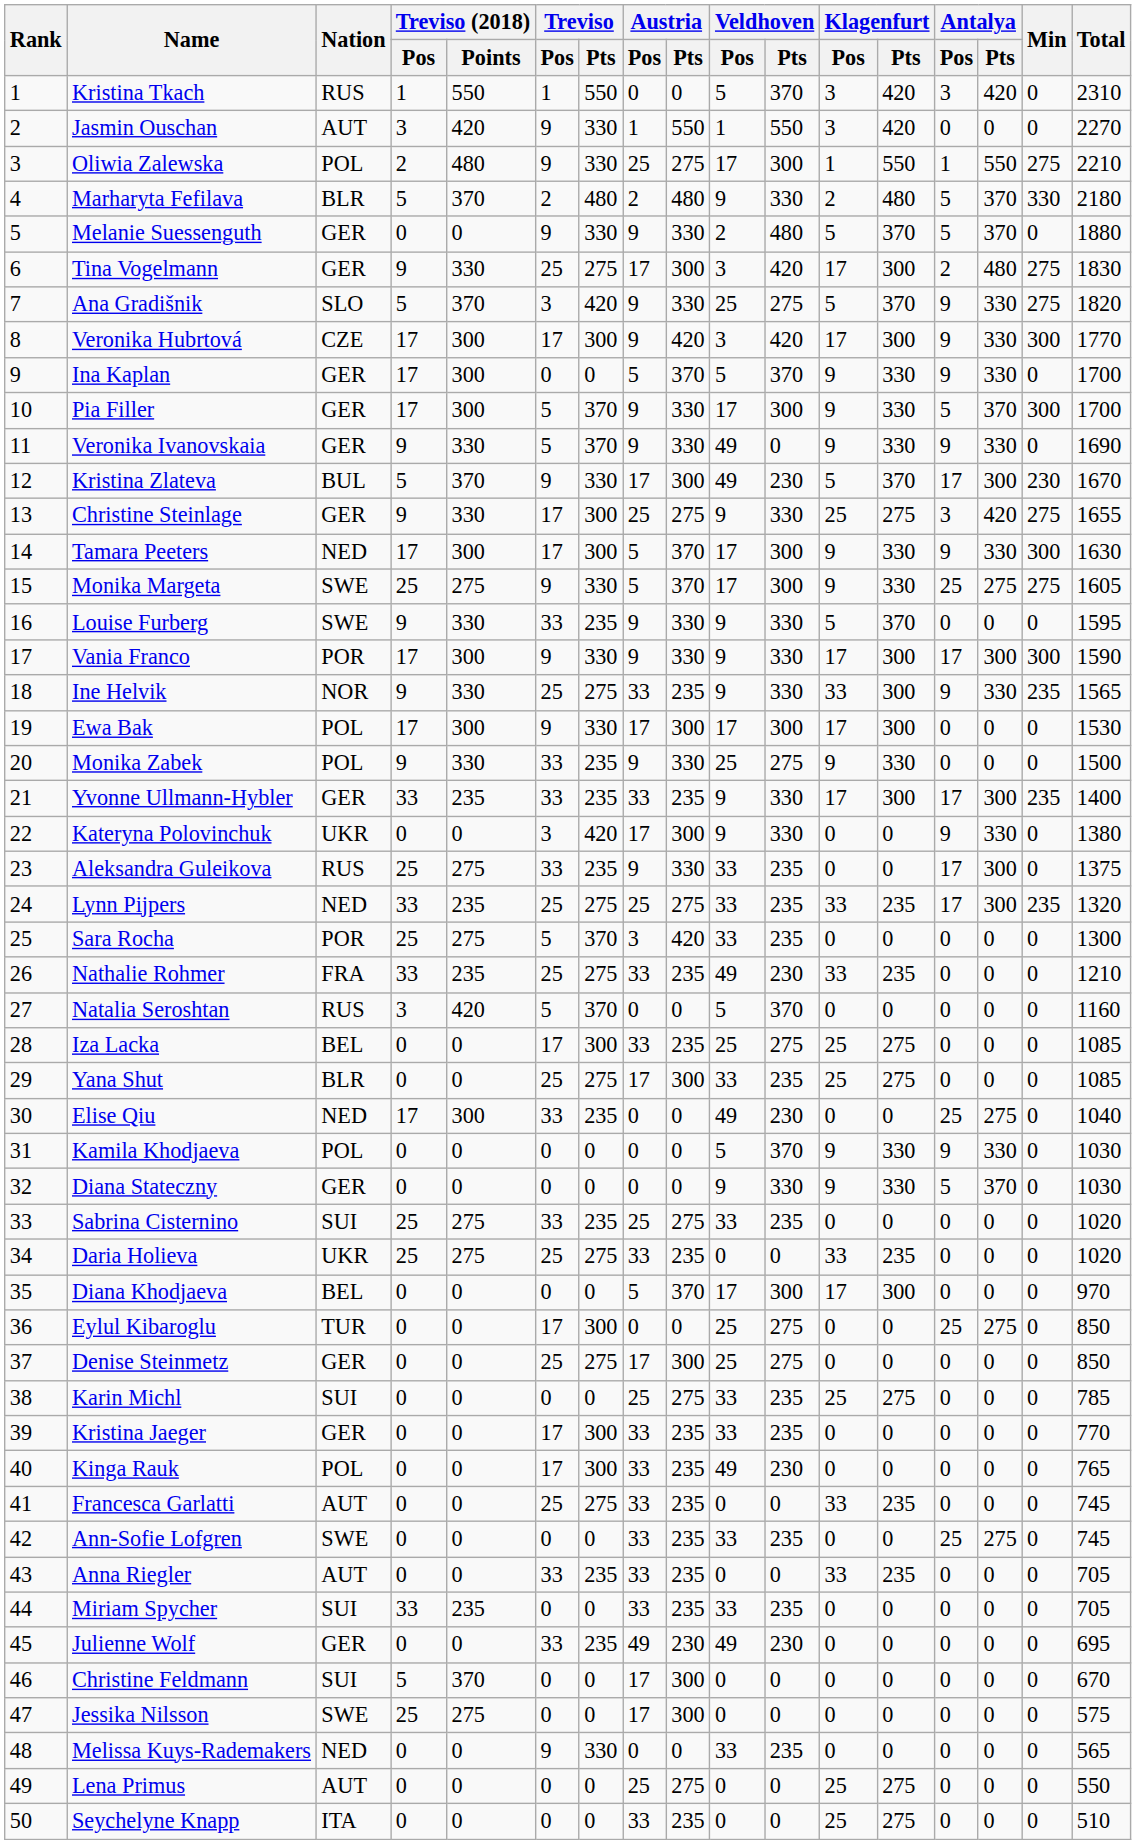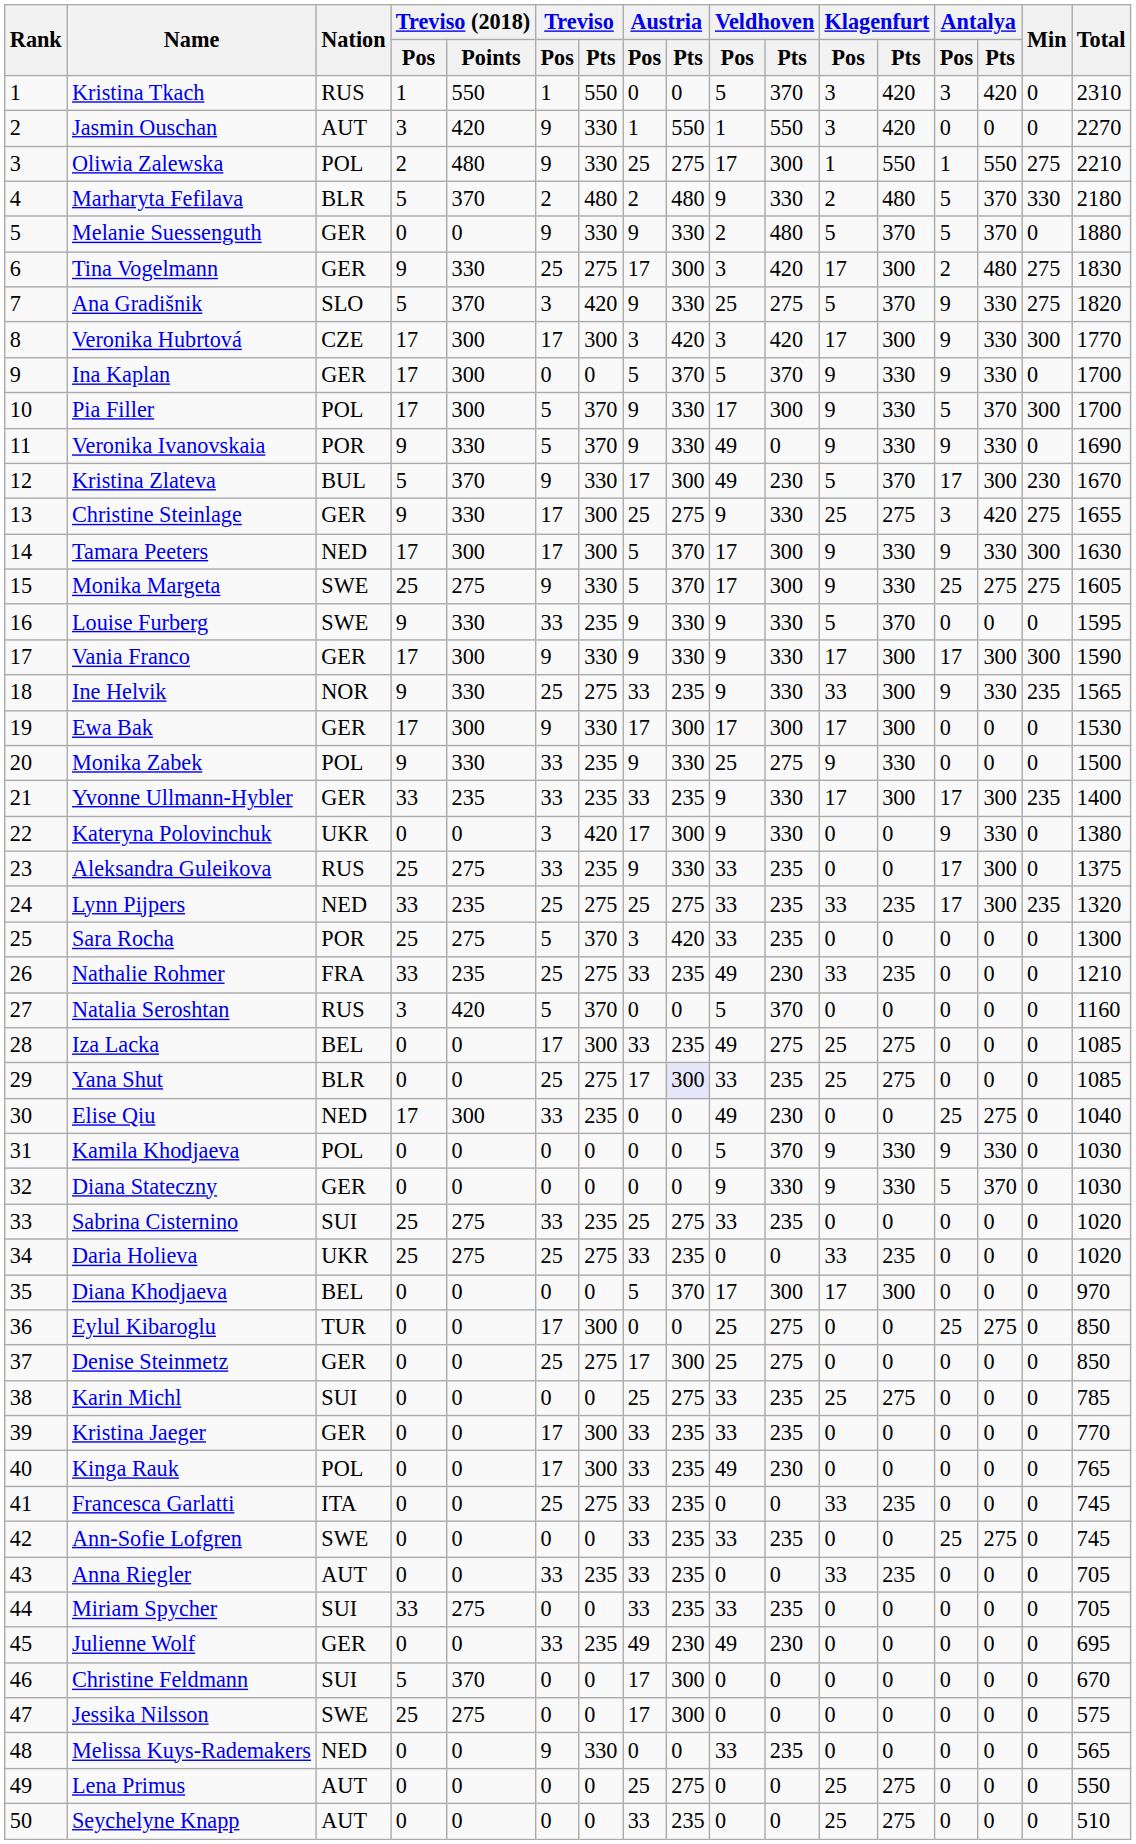 <table class="wikitable sortable">
 <tr>
 <th rowspan="2">Rank</th>
 <th rowspan="2">Name</th>
 <th rowspan="2">Nation</th>
 <th colspan="2"><a href='#'>Treviso</a> (2018)</th>
 <th colspan="2"><a href='#'>Treviso</a></th>
 <th colspan="2"><a href='#'>Austria</a></th>
 <th colspan="2"><a href='#'>Veldhoven</a></th>
 <th colspan="2"><a href='#'>Klagenfurt</a></th>
 <th colspan="2"><a href='#'>Antalya</a></th>
 <th rowspan="2">Min</th>
 <th rowspan="2">Total</th>
 </tr>
 <tr>
 <th>Pos</th>
 <th>Points</th>
 <th>Pos</th>
 <th>Pts</th>
 <th>Pos</th>
 <th>Pts</th>
 <th>Pos</th>
 <th>Pts</th>
 <th>Pos</th>
 <th>Pts</th>
 <th>Pos</th>
 <th>Pts</th>
 </tr>
 <tr>
 <td>1</td>
 <td><a href='#'>Kristina Tkach</a></td>
 <td>RUS</td>
 <td>1</td>
 <td>550</td>
 <td>1</td>
 <td>550</td>
 <td>0</td>
 <td>0</td>
 <td>5</td>
 <td>370</td>
 <td>3</td>
 <td>420</td>
 <td>3</td>
 <td>420</td>
 <td>0</td>
 <td>2310</td>
 </tr>
 <tr>
 <td>2</td>
 <td><a href='#'>Jasmin Ouschan</a></td>
 <td>AUT</td>
 <td>3</td>
 <td>420</td>
 <td>9</td>
 <td>330</td>
 <td>1</td>
 <td>550</td>
 <td>1</td>
 <td>550</td>
 <td>3</td>
 <td>420</td>
 <td>0</td>
 <td>0</td>
 <td>0</td>
 <td>2270</td>
 </tr>
 <tr>
 <td>3</td>
 <td><a href='#'>Oliwia Zalewska</a></td>
 <td>POL</td>
 <td>2</td>
 <td>480</td>
 <td>9</td>
 <td>330</td>
 <td>25</td>
 <td>275</td>
 <td>17</td>
 <td>300</td>
 <td>1</td>
 <td>550</td>
 <td>1</td>
 <td>550</td>
 <td>275</td>
 <td>2210</td>
 </tr>
 <tr>
 <td>4</td>
 <td><a href='#'>Marharyta Fefilava</a></td>
 <td>BLR</td>
 <td>5</td>
 <td>370</td>
 <td>2</td>
 <td>480</td>
 <td>2</td>
 <td>480</td>
 <td>9</td>
 <td>330</td>
 <td>2</td>
 <td>480</td>
 <td>5</td>
 <td>370</td>
 <td>330</td>
 <td>2180</td>
 </tr>
 <tr>
 <td>5</td>
 <td><a href='#'>Melanie Suessenguth</a></td>
 <td>GER</td>
 <td>0</td>
 <td>0</td>
 <td>9</td>
 <td>330</td>
 <td>9</td>
 <td>330</td>
 <td>2</td>
 <td>480</td>
 <td>5</td>
 <td>370</td>
 <td>5</td>
 <td>370</td>
 <td>0</td>
 <td>1880</td>
 </tr>
 <tr>
 <td>6</td>
 <td><a href='#'>Tina Vogelmann</a></td>
 <td>GER</td>
 <td>9</td>
 <td>330</td>
 <td>25</td>
 <td>275</td>
 <td>17</td>
 <td>300</td>
 <td>3</td>
 <td>420</td>
 <td>17</td>
 <td>300</td>
 <td>2</td>
 <td>480</td>
 <td>275</td>
 <td>1830</td>
 </tr>
 <tr>
 <td>7</td>
 <td><a href='#'>Ana Gradišnik</a></td>
 <td>SLO</td>
 <td>5</td>
 <td>370</td>
 <td>3</td>
 <td>420</td>
 <td>9</td>
 <td>330</td>
 <td>25</td>
 <td>275</td>
 <td>5</td>
 <td>370</td>
 <td>9</td>
 <td>330</td>
 <td>275</td>
 <td>1820</td>
 </tr>
 <tr>
 <td>8</td>
 <td><a href='#'>Veronika Hubrtová</a></td>
 <td>CZE</td>
 <td>17</td>
 <td>300</td>
 <td>17</td>
 <td>300</td>
-<td>9</td>
+<td>3</td>
 <td>420</td>
 <td>3</td>
 <td>420</td>
 <td>17</td>
 <td>300</td>
 <td>9</td>
 <td>330</td>
 <td>300</td>
 <td>1770</td>
 </tr>
 <tr>
 <td>9</td>
 <td><a href='#'>Ina Kaplan</a></td>
 <td>GER</td>
 <td>17</td>
 <td>300</td>
 <td>0</td>
 <td>0</td>
 <td>5</td>
 <td>370</td>
 <td>5</td>
 <td>370</td>
 <td>9</td>
 <td>330</td>
 <td>9</td>
 <td>330</td>
 <td>0</td>
 <td>1700</td>
 </tr>
 <tr>
 <td>10</td>
 <td><a href='#'>Pia Filler</a></td>
-<td>GER</td>
+<td>POL</td>
 <td>17</td>
 <td>300</td>
 <td>5</td>
 <td>370</td>
 <td>9</td>
 <td>330</td>
 <td>17</td>
 <td>300</td>
 <td>9</td>
 <td>330</td>
 <td>5</td>
 <td>370</td>
 <td>300</td>
 <td>1700</td>
 </tr>
 <tr>
 <td>11</td>
 <td><a href='#'>Veronika Ivanovskaia</a></td>
-<td>GER</td>
+<td>POR</td>
 <td>9</td>
 <td>330</td>
 <td>5</td>
 <td>370</td>
 <td>9</td>
 <td>330</td>
 <td>49</td>
 <td>0</td>
 <td>9</td>
 <td>330</td>
 <td>9</td>
 <td>330</td>
 <td>0</td>
 <td>1690</td>
 </tr>
 <tr>
 <td>12</td>
 <td><a href='#'>Kristina Zlateva</a></td>
 <td>BUL</td>
 <td>5</td>
 <td>370</td>
 <td>9</td>
 <td>330</td>
 <td>17</td>
 <td>300</td>
 <td>49</td>
 <td>230</td>
 <td>5</td>
 <td>370</td>
 <td>17</td>
 <td>300</td>
 <td>230</td>
 <td>1670</td>
 </tr>
 <tr>
 <td>13</td>
 <td><a href='#'>Christine Steinlage</a></td>
 <td>GER</td>
 <td>9</td>
 <td>330</td>
 <td>17</td>
 <td>300</td>
 <td>25</td>
 <td>275</td>
 <td>9</td>
 <td>330</td>
 <td>25</td>
 <td>275</td>
 <td>3</td>
 <td>420</td>
 <td>275</td>
 <td>1655</td>
 </tr>
 <tr>
 <td>14</td>
 <td><a href='#'>Tamara Peeters</a></td>
 <td>NED</td>
 <td>17</td>
 <td>300</td>
 <td>17</td>
 <td>300</td>
 <td>5</td>
 <td>370</td>
 <td>17</td>
 <td>300</td>
 <td>9</td>
 <td>330</td>
 <td>9</td>
 <td>330</td>
 <td>300</td>
 <td>1630</td>
 </tr>
 <tr>
 <td>15</td>
 <td><a href='#'>Monika Margeta</a></td>
 <td>SWE</td>
 <td>25</td>
 <td>275</td>
 <td>9</td>
 <td>330</td>
 <td>5</td>
 <td>370</td>
 <td>17</td>
 <td>300</td>
 <td>9</td>
 <td>330</td>
 <td>25</td>
 <td>275</td>
 <td>275</td>
 <td>1605</td>
 </tr>
 <tr>
 <td>16</td>
 <td><a href='#'>Louise Furberg</a></td>
 <td>SWE</td>
 <td>9</td>
 <td>330</td>
 <td>33</td>
 <td>235</td>
 <td>9</td>
 <td>330</td>
 <td>9</td>
 <td>330</td>
 <td>5</td>
 <td>370</td>
 <td>0</td>
 <td>0</td>
 <td>0</td>
 <td>1595</td>
 </tr>
 <tr>
 <td>17</td>
 <td><a href='#'>Vania Franco</a></td>
-<td>POR</td>
+<td>GER</td>
 <td>17</td>
 <td>300</td>
 <td>9</td>
 <td>330</td>
 <td>9</td>
 <td>330</td>
 <td>9</td>
 <td>330</td>
 <td>17</td>
 <td>300</td>
 <td>17</td>
 <td>300</td>
 <td>300</td>
 <td>1590</td>
 </tr>
 <tr>
 <td>18</td>
 <td><a href='#'>Ine Helvik</a></td>
 <td>NOR</td>
 <td>9</td>
 <td>330</td>
 <td>25</td>
 <td>275</td>
 <td>33</td>
 <td>235</td>
 <td>9</td>
 <td>330</td>
 <td>33</td>
 <td>300</td>
 <td>9</td>
 <td>330</td>
 <td>235</td>
 <td>1565</td>
 </tr>
 <tr>
 <td>19</td>
 <td><a href='#'>Ewa Bak</a></td>
-<td>POL</td>
+<td>GER</td>
 <td>17</td>
 <td>300</td>
 <td>9</td>
 <td>330</td>
 <td>17</td>
 <td>300</td>
 <td>17</td>
 <td>300</td>
 <td>17</td>
 <td>300</td>
 <td>0</td>
 <td>0</td>
 <td>0</td>
 <td>1530</td>
 </tr>
 <tr>
 <td>20</td>
 <td><a href='#'>Monika Zabek</a></td>
 <td>POL</td>
 <td>9</td>
 <td>330</td>
 <td>33</td>
 <td>235</td>
 <td>9</td>
 <td>330</td>
 <td>25</td>
 <td>275</td>
 <td>9</td>
 <td>330</td>
 <td>0</td>
 <td>0</td>
 <td>0</td>
 <td>1500</td>
 </tr>
 <tr>
 <td>21</td>
 <td><a href='#'>Yvonne Ullmann-Hybler</a></td>
 <td>GER</td>
 <td>33</td>
 <td>235</td>
 <td>33</td>
 <td>235</td>
 <td>33</td>
 <td>235</td>
 <td>9</td>
 <td>330</td>
 <td>17</td>
 <td>300</td>
 <td>17</td>
 <td>300</td>
 <td>235</td>
 <td>1400</td>
 </tr>
 <tr>
 <td>22</td>
 <td><a href='#'>Kateryna Polovinchuk</a></td>
 <td>UKR</td>
 <td>0</td>
 <td>0</td>
 <td>3</td>
 <td>420</td>
 <td>17</td>
 <td>300</td>
 <td>9</td>
 <td>330</td>
 <td>0</td>
 <td>0</td>
 <td>9</td>
 <td>330</td>
 <td>0</td>
 <td>1380</td>
 </tr>
 <tr>
 <td>23</td>
 <td><a href='#'>Aleksandra Guleikova</a></td>
 <td>RUS</td>
 <td>25</td>
 <td>275</td>
 <td>33</td>
 <td>235</td>
 <td>9</td>
 <td>330</td>
 <td>33</td>
 <td>235</td>
 <td>0</td>
 <td>0</td>
 <td>17</td>
 <td>300</td>
 <td>0</td>
 <td>1375</td>
 </tr>
 <tr>
 <td>24</td>
 <td><a href='#'>Lynn Pijpers</a></td>
 <td>NED</td>
 <td>33</td>
 <td>235</td>
 <td>25</td>
 <td>275</td>
 <td>25</td>
 <td>275</td>
 <td>33</td>
 <td>235</td>
 <td>33</td>
 <td>235</td>
 <td>17</td>
 <td>300</td>
 <td>235</td>
 <td>1320</td>
 </tr>
 <tr>
 <td>25</td>
 <td><a href='#'>Sara Rocha</a></td>
 <td>POR</td>
 <td>25</td>
 <td>275</td>
 <td>5</td>
 <td>370</td>
 <td>3</td>
 <td>420</td>
 <td>33</td>
 <td>235</td>
 <td>0</td>
 <td>0</td>
 <td>0</td>
 <td>0</td>
 <td>0</td>
 <td>1300</td>
 </tr>
 <tr>
 <td>26</td>
 <td><a href='#'>Nathalie Rohmer</a></td>
 <td>FRA</td>
 <td>33</td>
 <td>235</td>
 <td>25</td>
 <td>275</td>
 <td>33</td>
 <td>235</td>
 <td>49</td>
 <td>230</td>
 <td>33</td>
 <td>235</td>
 <td>0</td>
 <td>0</td>
 <td>0</td>
 <td>1210</td>
 </tr>
 <tr>
 <td>27</td>
 <td><a href='#'>Natalia Seroshtan</a></td>
 <td>RUS</td>
 <td>3</td>
 <td>420</td>
 <td>5</td>
 <td>370</td>
 <td>0</td>
 <td>0</td>
 <td>5</td>
 <td>370</td>
 <td>0</td>
 <td>0</td>
 <td>0</td>
 <td>0</td>
 <td>0</td>
 <td>1160</td>
 </tr>
 <tr>
 <td>28</td>
 <td><a href='#'>Iza Lacka</a></td>
 <td>BEL</td>
 <td>0</td>
 <td>0</td>
 <td>17</td>
 <td>300</td>
 <td>33</td>
 <td>235</td>
-<td>25</td>
+<td>49</td>
 <td>275</td>
 <td>25</td>
 <td>275</td>
 <td>0</td>
 <td>0</td>
 <td>0</td>
 <td>1085</td>
 </tr>
 <tr>
 <td>29</td>
 <td><a href='#'>Yana Shut</a></td>
 <td>BLR</td>
 <td>0</td>
 <td>0</td>
 <td>25</td>
 <td>275</td>
 <td>17</td>
-<td>300</td>
+<td style="background: lavender;">300</td>
 <td>33</td>
 <td>235</td>
 <td>25</td>
 <td>275</td>
 <td>0</td>
 <td>0</td>
 <td>0</td>
 <td>1085</td>
 </tr>
 <tr>
 <td>30</td>
 <td><a href='#'>Elise Qiu</a></td>
 <td>NED</td>
 <td>17</td>
 <td>300</td>
 <td>33</td>
 <td>235</td>
 <td>0</td>
 <td>0</td>
 <td>49</td>
 <td>230</td>
 <td>0</td>
 <td>0</td>
 <td>25</td>
 <td>275</td>
 <td>0</td>
 <td>1040</td>
 </tr>
 <tr>
 <td>31</td>
 <td><a href='#'>Kamila Khodjaeva</a></td>
 <td>POL</td>
 <td>0</td>
 <td>0</td>
 <td>0</td>
 <td>0</td>
 <td>0</td>
 <td>0</td>
 <td>5</td>
 <td>370</td>
 <td>9</td>
 <td>330</td>
 <td>9</td>
 <td>330</td>
 <td>0</td>
 <td>1030</td>
 </tr>
 <tr>
 <td>32</td>
 <td><a href='#'>Diana Stateczny</a></td>
 <td>GER</td>
 <td>0</td>
 <td>0</td>
 <td>0</td>
 <td>0</td>
 <td>0</td>
 <td>0</td>
 <td>9</td>
 <td>330</td>
 <td>9</td>
 <td>330</td>
 <td>5</td>
 <td>370</td>
 <td>0</td>
 <td>1030</td>
 </tr>
 <tr>
 <td>33</td>
 <td><a href='#'>Sabrina Cisternino</a></td>
 <td>SUI</td>
 <td>25</td>
 <td>275</td>
 <td>33</td>
 <td>235</td>
 <td>25</td>
 <td>275</td>
 <td>33</td>
 <td>235</td>
 <td>0</td>
 <td>0</td>
 <td>0</td>
 <td>0</td>
 <td>0</td>
 <td>1020</td>
 </tr>
 <tr>
 <td>34</td>
 <td><a href='#'>Daria Holieva</a></td>
 <td>UKR</td>
 <td>25</td>
 <td>275</td>
 <td>25</td>
 <td>275</td>
 <td>33</td>
 <td>235</td>
 <td>0</td>
 <td>0</td>
 <td>33</td>
 <td>235</td>
 <td>0</td>
 <td>0</td>
 <td>0</td>
 <td>1020</td>
 </tr>
 <tr>
 <td>35</td>
 <td><a href='#'>Diana Khodjaeva</a></td>
 <td>BEL</td>
 <td>0</td>
 <td>0</td>
 <td>0</td>
 <td>0</td>
 <td>5</td>
 <td>370</td>
 <td>17</td>
 <td>300</td>
 <td>17</td>
 <td>300</td>
 <td>0</td>
 <td>0</td>
 <td>0</td>
 <td>970</td>
 </tr>
 <tr>
 <td>36</td>
 <td><a href='#'>Eylul Kibaroglu</a></td>
 <td>TUR</td>
 <td>0</td>
 <td>0</td>
 <td>17</td>
 <td>300</td>
 <td>0</td>
 <td>0</td>
 <td>25</td>
 <td>275</td>
 <td>0</td>
 <td>0</td>
 <td>25</td>
 <td>275</td>
 <td>0</td>
 <td>850</td>
 </tr>
 <tr>
 <td>37</td>
 <td><a href='#'>Denise Steinmetz</a></td>
 <td>GER</td>
 <td>0</td>
 <td>0</td>
 <td>25</td>
 <td>275</td>
 <td>17</td>
 <td>300</td>
 <td>25</td>
 <td>275</td>
 <td>0</td>
 <td>0</td>
 <td>0</td>
 <td>0</td>
 <td>0</td>
 <td>850</td>
 </tr>
 <tr>
 <td>38</td>
 <td><a href='#'>Karin Michl</a></td>
 <td>SUI</td>
 <td>0</td>
 <td>0</td>
 <td>0</td>
 <td>0</td>
 <td>25</td>
 <td>275</td>
 <td>33</td>
 <td>235</td>
 <td>25</td>
 <td>275</td>
 <td>0</td>
 <td>0</td>
 <td>0</td>
 <td>785</td>
 </tr>
 <tr>
 <td>39</td>
 <td><a href='#'>Kristina Jaeger</a></td>
 <td>GER</td>
 <td>0</td>
 <td>0</td>
 <td>17</td>
 <td>300</td>
 <td>33</td>
 <td>235</td>
 <td>33</td>
 <td>235</td>
 <td>0</td>
 <td>0</td>
 <td>0</td>
 <td>0</td>
 <td>0</td>
 <td>770</td>
 </tr>
 <tr>
 <td>40</td>
 <td><a href='#'>Kinga Rauk</a></td>
 <td>POL</td>
 <td>0</td>
 <td>0</td>
 <td>17</td>
 <td>300</td>
 <td>33</td>
 <td>235</td>
 <td>49</td>
 <td>230</td>
 <td>0</td>
 <td>0</td>
 <td>0</td>
 <td>0</td>
 <td>0</td>
 <td>765</td>
 </tr>
 <tr>
 <td>41</td>
 <td><a href='#'>Francesca Garlatti</a></td>
-<td>AUT</td>
+<td>ITA</td>
 <td>0</td>
 <td>0</td>
 <td>25</td>
 <td>275</td>
 <td>33</td>
 <td>235</td>
 <td>0</td>
 <td>0</td>
 <td>33</td>
 <td>235</td>
 <td>0</td>
 <td>0</td>
 <td>0</td>
 <td>745</td>
 </tr>
 <tr>
 <td>42</td>
 <td><a href='#'>Ann-Sofie Lofgren</a></td>
 <td>SWE</td>
 <td>0</td>
 <td>0</td>
 <td>0</td>
 <td>0</td>
 <td>33</td>
 <td>235</td>
 <td>33</td>
 <td>235</td>
 <td>0</td>
 <td>0</td>
 <td>25</td>
 <td>275</td>
 <td>0</td>
 <td>745</td>
 </tr>
 <tr>
 <td>43</td>
 <td><a href='#'>Anna Riegler</a></td>
 <td>AUT</td>
 <td>0</td>
 <td>0</td>
 <td>33</td>
 <td>235</td>
 <td>33</td>
 <td>235</td>
 <td>0</td>
 <td>0</td>
 <td>33</td>
 <td>235</td>
 <td>0</td>
 <td>0</td>
 <td>0</td>
 <td>705</td>
 </tr>
 <tr>
 <td>44</td>
 <td><a href='#'>Miriam Spycher</a></td>
 <td>SUI</td>
 <td>33</td>
-<td>235</td>
+<td>275</td>
 <td>0</td>
 <td>0</td>
 <td>33</td>
 <td>235</td>
 <td>33</td>
 <td>235</td>
 <td>0</td>
 <td>0</td>
 <td>0</td>
 <td>0</td>
 <td>0</td>
 <td>705</td>
 </tr>
 <tr>
 <td>45</td>
 <td><a href='#'>Julienne Wolf</a></td>
 <td>GER</td>
 <td>0</td>
 <td>0</td>
 <td>33</td>
 <td>235</td>
 <td>49</td>
 <td>230</td>
 <td>49</td>
 <td>230</td>
 <td>0</td>
 <td>0</td>
 <td>0</td>
 <td>0</td>
 <td>0</td>
 <td>695</td>
 </tr>
 <tr>
 <td>46</td>
 <td><a href='#'>Christine Feldmann</a></td>
 <td>SUI</td>
 <td>5</td>
 <td>370</td>
 <td>0</td>
 <td>0</td>
 <td>17</td>
 <td>300</td>
 <td>0</td>
 <td>0</td>
 <td>0</td>
 <td>0</td>
 <td>0</td>
 <td>0</td>
 <td>0</td>
 <td>670</td>
 </tr>
 <tr>
 <td>47</td>
 <td><a href='#'>Jessika Nilsson</a></td>
 <td>SWE</td>
 <td>25</td>
 <td>275</td>
 <td>0</td>
 <td>0</td>
 <td>17</td>
 <td>300</td>
 <td>0</td>
 <td>0</td>
 <td>0</td>
 <td>0</td>
 <td>0</td>
 <td>0</td>
 <td>0</td>
 <td>575</td>
 </tr>
 <tr>
 <td>48</td>
 <td><a href='#'>Melissa Kuys-Rademakers</a></td>
 <td>NED</td>
 <td>0</td>
 <td>0</td>
 <td>9</td>
 <td>330</td>
 <td>0</td>
 <td>0</td>
 <td>33</td>
 <td>235</td>
 <td>0</td>
 <td>0</td>
 <td>0</td>
 <td>0</td>
 <td>0</td>
 <td>565</td>
 </tr>
 <tr>
 <td>49</td>
 <td><a href='#'>Lena Primus</a></td>
 <td>AUT</td>
 <td>0</td>
 <td>0</td>
 <td>0</td>
 <td>0</td>
 <td>25</td>
 <td>275</td>
 <td>0</td>
 <td>0</td>
 <td>25</td>
 <td>275</td>
 <td>0</td>
 <td>0</td>
 <td>0</td>
 <td>550</td>
 </tr>
 <tr>
 <td>50</td>
 <td><a href='#'>Seychelyne Knapp</a></td>
-<td>ITA</td>
+<td>AUT</td>
 <td>0</td>
 <td>0</td>
 <td>0</td>
 <td>0</td>
 <td>33</td>
 <td>235</td>
 <td>0</td>
 <td>0</td>
 <td>25</td>
 <td>275</td>
 <td>0</td>
 <td>0</td>
 <td>0</td>
 <td>510</td>
 </tr>
 </table>
